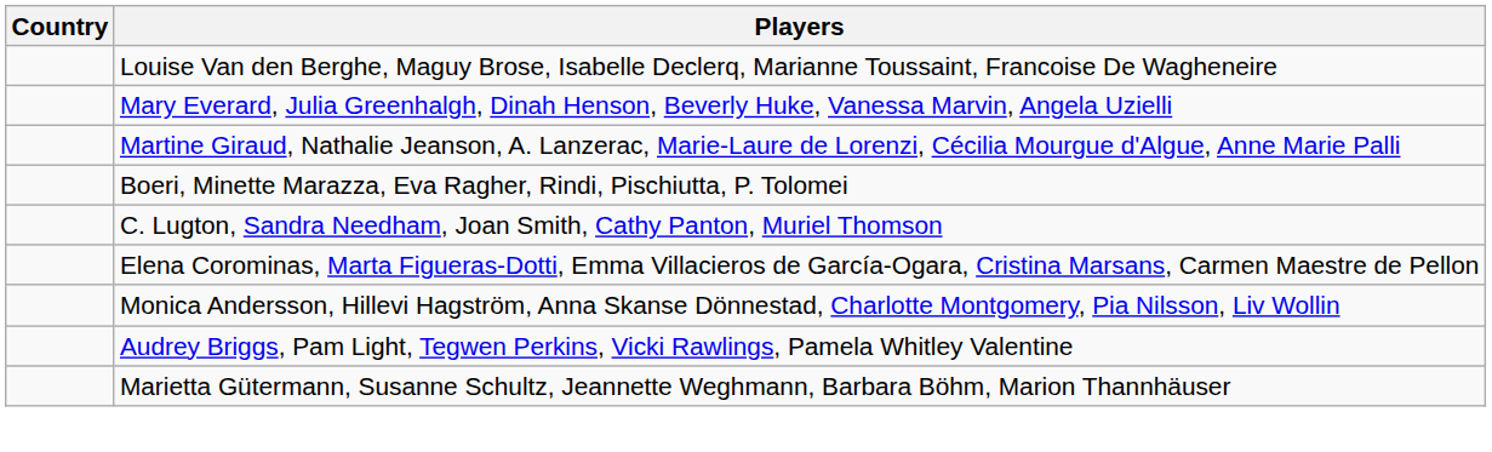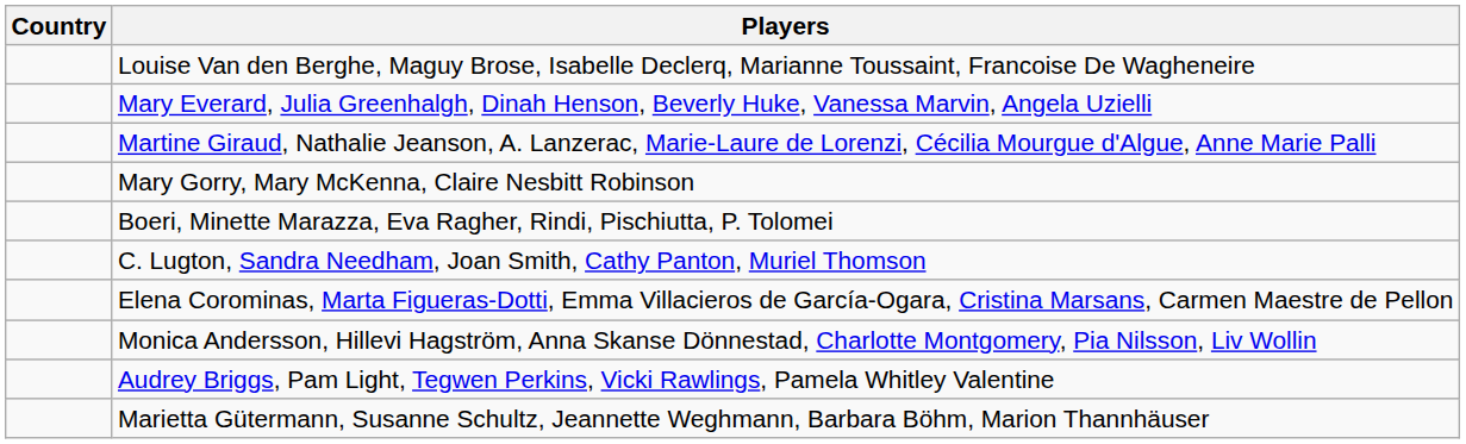 <table class="wikitable" style="font-size:95%;">
 <tr>
 <th>Country</th>
 <th>Players</th>
 </tr>
 <tr>
 <td></td>
 <td>Louise Van den Berghe, Maguy Brose, Isabelle Declerq, Marianne Toussaint, Francoise De Wagheneire</td>
 </tr>
 <tr>
 <td></td>
 <td><a href='#'>Mary Everard</a>, <a href='#'>Julia Greenhalgh</a>, <a href='#'>Dinah Henson</a>, <a href='#'>Beverly Huke</a>, <a href='#'>Vanessa Marvin</a>, <a href='#'>Angela Uzielli</a></td>
 </tr>
 <tr>
 <td></td>
 <td><a href='#'>Martine Giraud</a>, Nathalie Jeanson, A. Lanzerac, <a href='#'>Marie-Laure de Lorenzi</a>, <a href='#'>Cécilia Mourgue d'Algue</a>, <a href='#'>Anne Marie Palli</a></td>
+</tr>
+<tr>
+<td></td>
+<td>Mary Gorry, Mary McKenna, Claire Nesbitt Robinson</td>
 </tr>
 <tr>
 <td></td>
 <td>Boeri, Minette Marazza, Eva Ragher, Rindi, Pischiutta, P. Tolomei</td>
 </tr>
 <tr>
 <td></td>
 <td>C. Lugton, <a href='#'>Sandra Needham</a>, Joan Smith, <a href='#'>Cathy Panton</a>, <a href='#'>Muriel Thomson</a></td>
 </tr>
 <tr>
 <td></td>
 <td>Elena Corominas, <a href='#'>Marta Figueras-Dotti</a>, Emma Villacieros de García-Ogara, <a href='#'>Cristina Marsans</a>, Carmen Maestre de Pellon</td>
 </tr>
 <tr>
 <td></td>
 <td>Monica Andersson, Hillevi Hagström, Anna Skanse Dönnestad, <a href='#'>Charlotte Montgomery</a>, <a href='#'>Pia Nilsson</a>, <a href='#'>Liv Wollin</a></td>
 </tr>
 <tr>
 <td></td>
 <td><a href='#'>Audrey Briggs</a>, Pam Light, <a href='#'>Tegwen Perkins</a>, <a href='#'>Vicki Rawlings</a>, Pamela Whitley Valentine</td>
 </tr>
 <tr>
 <td></td>
 <td>Marietta Gütermann, Susanne Schultz, Jeannette Weghmann, Barbara Böhm, Marion Thannhäuser</td>
 </tr>
 </table>
